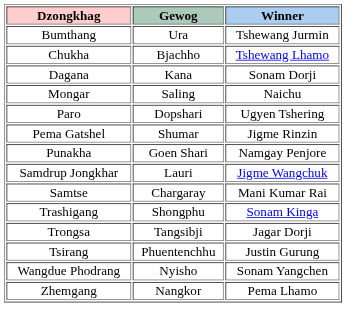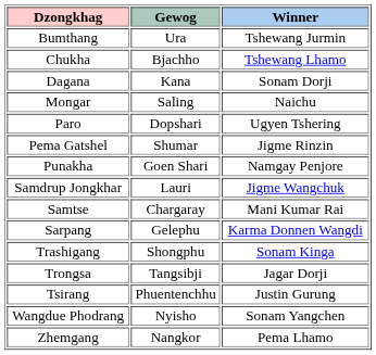 <table border="1"  style="width:66%; text-align:center" align="left">
 <tr>
 <th style="background:#ffcdcd;">Dzongkhag</th>
 <th style="background:#abcabc;">Gewog</th>
 <th style="background:#abcdef;">Winner</th>
 </tr>
 <tr>
 <td>Bumthang</td>
 <td>Ura</td>
 <td>Tshewang Jurmin</td>
 </tr>
 <tr>
 <td>Chukha</td>
 <td>Bjachho</td>
 <td><a href='#'>Tshewang Lhamo</a></td>
 </tr>
 <tr>
 <td>Dagana</td>
 <td>Kana</td>
 <td>Sonam Dorji</td>
 </tr>
 <tr>
 <td>Mongar</td>
 <td>Saling</td>
 <td>Naichu</td>
 </tr>
 <tr>
 <td>Paro</td>
 <td>Dopshari</td>
 <td>Ugyen Tshering</td>
 </tr>
 <tr>
 <td>Pema Gatshel</td>
 <td>Shumar</td>
 <td>Jigme Rinzin</td>
 </tr>
 <tr>
 <td>Punakha</td>
 <td>Goen Shari</td>
 <td>Namgay Penjore</td>
 </tr>
 <tr>
 <td>Samdrup Jongkhar</td>
 <td>Lauri</td>
 <td><a href='#'>Jigme Wangchuk</a></td>
 </tr>
 <tr>
 <td>Samtse</td>
 <td>Chargaray</td>
 <td>Mani Kumar Rai</td>
 </tr>
 <tr>
+<td>Sarpang</td>
+<td>Gelephu</td>
+<td><a href='#'>Karma Donnen Wangdi</a></td>
+</tr>
+<tr>
 <td>Trashigang</td>
 <td>Shongphu</td>
 <td><a href='#'>Sonam Kinga</a></td>
 </tr>
 <tr>
 <td>Trongsa</td>
 <td>Tangsibji</td>
 <td>Jagar Dorji</td>
 </tr>
 <tr>
 <td>Tsirang</td>
 <td>Phuentenchhu</td>
 <td>Justin Gurung</td>
 </tr>
 <tr>
 <td>Wangdue Phodrang</td>
 <td>Nyisho</td>
 <td>Sonam Yangchen</td>
 </tr>
 <tr>
 <td>Zhemgang</td>
 <td>Nangkor</td>
 <td>Pema Lhamo</td>
 </tr>
 </table>
